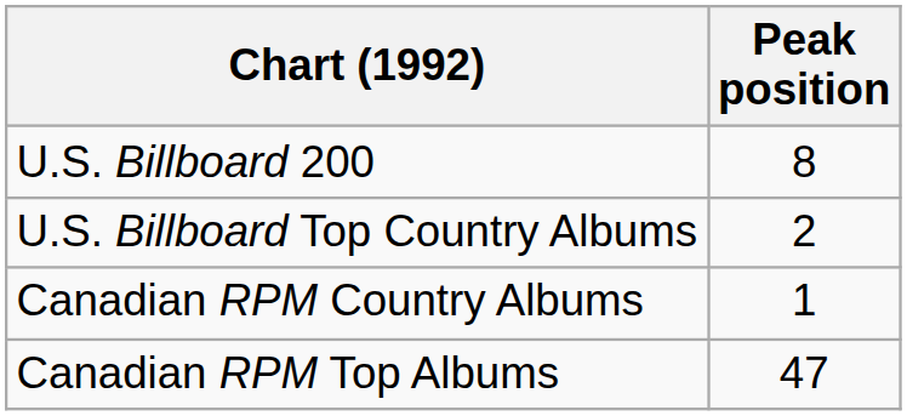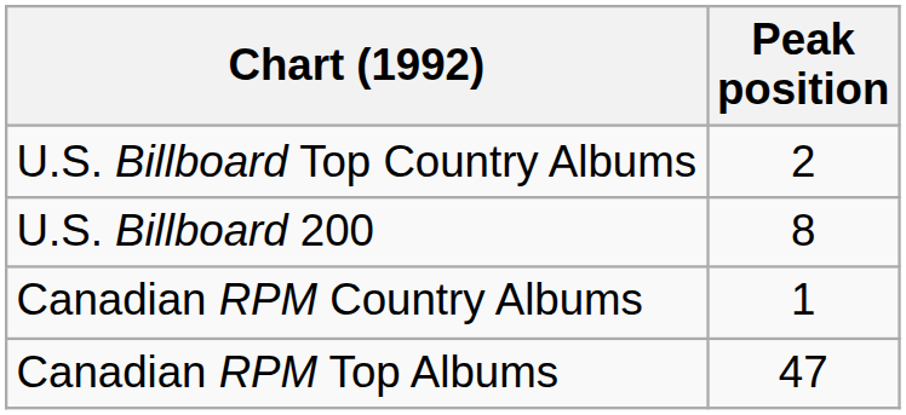 <table class="wikitable">
 <tr>
 <th>Chart (1992)</th>
 <th>Peak<br>position</th>
 </tr>
 <tr>
+<td>U.S. <em>Billboard</em> Top Country Albums</td>
+<td align="center">2</td>
+</tr>
+<tr>
 <td>U.S. <em>Billboard</em> 200</td>
 <td align="center">8</td>
-</tr>
-<tr>
-<td>U.S. <em>Billboard</em> Top Country Albums</td>
-<td align="center">2</td>
 </tr>
 <tr>
 <td>Canadian <em>RPM</em> Country Albums</td>
 <td align="center">1</td>
 </tr>
 <tr>
 <td>Canadian <em>RPM</em> Top Albums</td>
 <td align="center">47</td>
 </tr>
 </table>
